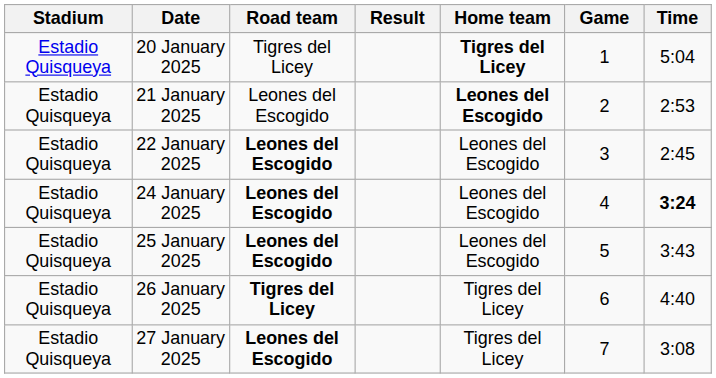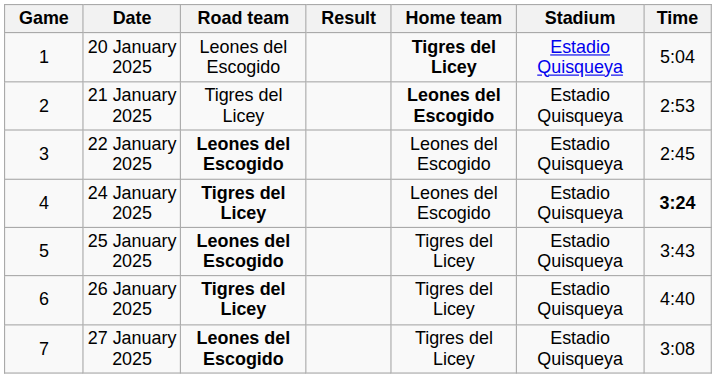 <table class="wikitable sortable" width="50%" style="text-align:center;">
 <tr>
-<th width="75">Stadium</th>
+<th width="35">Game</th>
 <th width="50">Date</th>
 <th width="75">Road team</th>
 <th width="35">Result</th>
 <th width="75">Home team</th>
-<th width="35">Game</th>
+<th width="75">Stadium</th>
 <th width="35">Time</th>
 </tr>
 <tr>
-<td><a href='#'>Estadio Quisqueya</a></td>
+<td>1</td>
 <td>20 January 2025</td>
-<td>Tigres del Licey</td>
+<td>Leones del Escogido</td>
 <td> </td>
 <td><strong>Tigres del Licey</strong></td>
-<td>1</td>
+<td><a href='#'>Estadio Quisqueya</a></td>
 <td>5:04</td>
 </tr>
 <tr>
-<td>Estadio Quisqueya</td>
+<td>2</td>
 <td>21 January 2025</td>
-<td>Leones del Escogido</td>
+<td>Tigres del Licey</td>
 <td></td>
 <td><strong>Leones del Escogido</strong></td>
-<td>2</td>
+<td>Estadio Quisqueya</td>
 <td>2:53</td>
 </tr>
 <tr>
-<td>Estadio Quisqueya</td>
+<td>3</td>
 <td>22 January 2025</td>
 <td><strong>Leones del Escogido</strong></td>
 <td></td>
 <td>Leones del Escogido</td>
-<td>3</td>
+<td>Estadio Quisqueya</td>
 <td>2:45</td>
 </tr>
 <tr>
-<td>Estadio Quisqueya</td>
+<td>4</td>
 <td>24 January 2025</td>
-<td><strong>Leones del Escogido</strong></td>
+<td><strong>Tigres del Licey</strong></td>
 <td></td>
 <td>Leones del Escogido</td>
-<td>4</td>
+<td>Estadio Quisqueya</td>
 <td><strong>3:24</strong></td>
 </tr>
 <tr>
-<td>Estadio Quisqueya</td>
+<td>5</td>
 <td>25 January 2025</td>
 <td><strong>Leones del Escogido</strong></td>
 <td></td>
-<td>Leones del Escogido</td>
-<td>5</td>
+<td>Tigres del Licey</td>
+<td>Estadio Quisqueya</td>
 <td>3:43</td>
 </tr>
 <tr>
-<td>Estadio Quisqueya</td>
+<td>6</td>
 <td>26 January 2025</td>
 <td><strong>Tigres del Licey</strong></td>
 <td> </td>
 <td>Tigres del Licey</td>
-<td>6</td>
+<td>Estadio Quisqueya</td>
 <td>4:40</td>
 </tr>
 <tr>
-<td>Estadio Quisqueya</td>
+<td>7</td>
 <td>27 January 2025</td>
 <td><strong>Leones del Escogido</strong></td>
 <td></td>
 <td>Tigres del Licey</td>
-<td>7</td>
+<td>Estadio Quisqueya</td>
 <td>3:08</td>
 </tr>
 </table>
